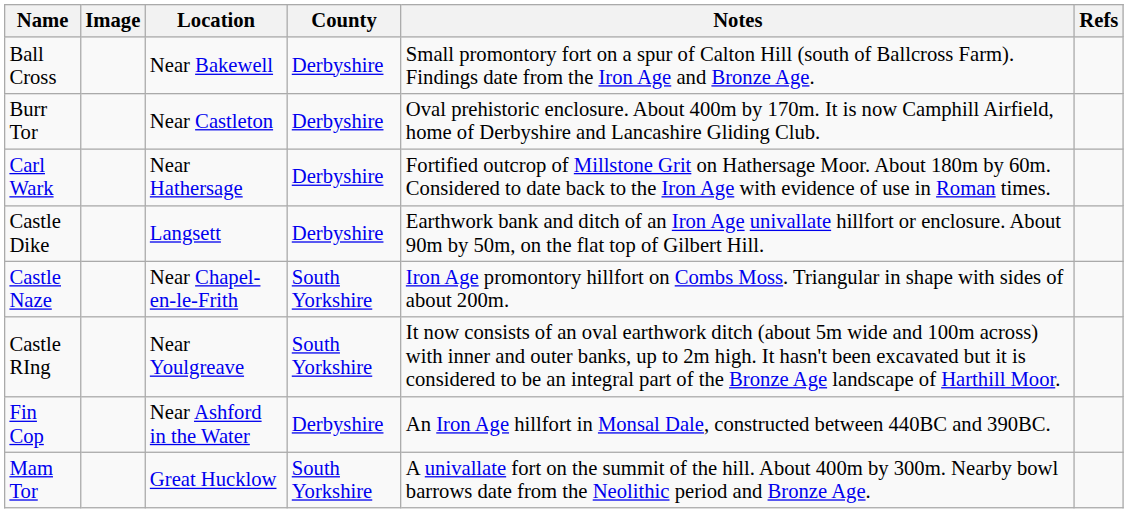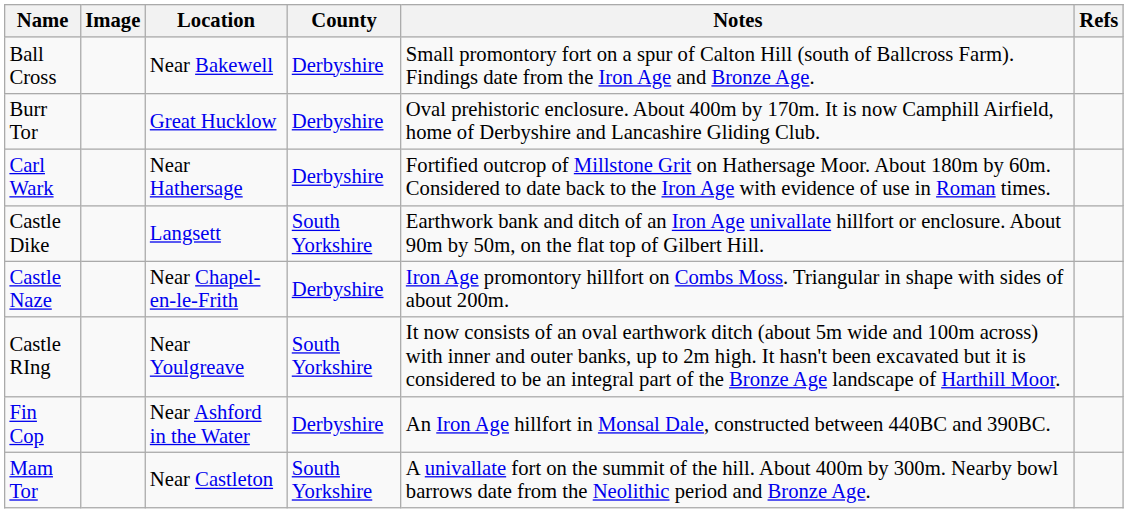 <table class="wikitable sortable">
 <tr>
 <th>Name</th>
 <th>Image</th>
 <th>Location</th>
 <th>County</th>
 <th>Notes</th>
 <th>Refs</th>
 </tr>
 <tr>
 <td>Ball Cross</td>
 <td></td>
 <td>Near <a href='#'>Bakewell</a><br></td>
 <td><a href='#'>Derbyshire</a></td>
 <td>Small promontory fort on a spur of Calton Hill (south of Ballcross Farm). Findings date from the <a href='#'>Iron Age</a> and <a href='#'>Bronze Age</a>.</td>
 <td></td>
 </tr>
 <tr>
 <td>Burr Tor</td>
 <td></td>
-<td>Near <a href='#'>Castleton</a><br></td>
+<td><a href='#'>Great Hucklow</a><br></td>
 <td><a href='#'>Derbyshire</a></td>
 <td>Oval prehistoric enclosure. About 400m by 170m. It is now Camphill Airfield, home of Derbyshire and Lancashire Gliding Club.</td>
 <td></td>
 </tr>
 <tr>
 <td><a href='#'>Carl Wark</a></td>
 <td></td>
 <td>Near <a href='#'>Hathersage</a><br></td>
 <td><a href='#'>Derbyshire</a></td>
 <td>Fortified outcrop of <a href='#'>Millstone Grit</a> on Hathersage Moor. About 180m by 60m. Considered to date back to the <a href='#'>Iron Age</a> with evidence of use in <a href='#'>Roman</a> times.</td>
 <td></td>
 </tr>
 <tr>
 <td>Castle Dike</td>
 <td></td>
 <td><a href='#'>Langsett</a><br></td>
-<td><a href='#'>Derbyshire</a></td>
+<td><a href='#'>South Yorkshire</a></td>
 <td>Earthwork bank and ditch of an <a href='#'>Iron Age</a> <a href='#'>univallate</a> hillfort or enclosure. About 90m by 50m, on the flat top of Gilbert Hill.</td>
 <td></td>
 </tr>
 <tr>
 <td><a href='#'>Castle Naze</a></td>
 <td></td>
 <td>Near <a href='#'>Chapel-en-le-Frith</a><br></td>
-<td><a href='#'>South Yorkshire</a></td>
+<td><a href='#'>Derbyshire</a></td>
 <td><a href='#'>Iron Age</a> promontory hillfort on <a href='#'>Combs Moss</a>. Triangular in shape with sides of about 200m.</td>
 <td></td>
 </tr>
 <tr>
 <td>Castle RIng</td>
 <td></td>
 <td>Near <a href='#'>Youlgreave</a><br></td>
 <td><a href='#'>South Yorkshire</a></td>
 <td>It now consists of an oval earthwork ditch (about 5m wide and 100m across) with inner and outer banks, up to 2m high. It hasn't been excavated but it is considered to be an integral part of the <a href='#'>Bronze Age</a> landscape of <a href='#'>Harthill Moor</a>.</td>
 <td></td>
 </tr>
 <tr>
 <td><a href='#'>Fin Cop</a></td>
 <td></td>
 <td>Near <a href='#'>Ashford in the Water</a><br></td>
 <td><a href='#'>Derbyshire</a></td>
 <td>An <a href='#'>Iron Age</a> hillfort in <a href='#'>Monsal Dale</a>, constructed between 440BC and 390BC.</td>
 <td></td>
 </tr>
 <tr>
 <td><a href='#'>Mam Tor</a></td>
 <td></td>
-<td><a href='#'>Great Hucklow</a><br></td>
+<td>Near <a href='#'>Castleton</a><br></td>
 <td><a href='#'>South Yorkshire</a></td>
 <td>A <a href='#'>univallate</a> fort on the summit of the hill. About 400m by 300m. Nearby bowl barrows date from the <a href='#'>Neolithic</a> period and <a href='#'>Bronze Age</a>.</td>
 <td></td>
 </tr>
 </table>
